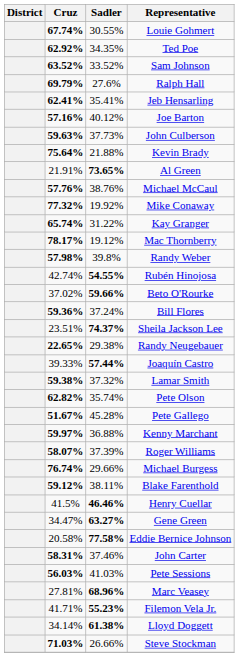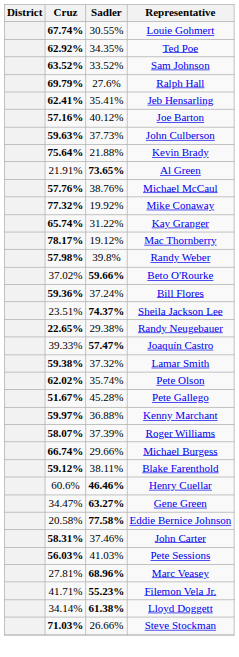 <table class="wikitable sortable">
 <tr>
 <th>District</th>
 <th>Cruz</th>
 <th>Sadler</th>
 <th>Representative</th>
 </tr>
 <tr align=center>
 <th></th>
 <td><strong>67.74%</strong></td>
 <td>30.55%</td>
 <td><a href='#'>Louie Gohmert</a></td>
 </tr>
 <tr align=center>
 <th></th>
 <td><strong>62.92%</strong></td>
 <td>34.35%</td>
 <td><a href='#'>Ted Poe</a></td>
 </tr>
 <tr align=center>
 <th></th>
 <td><strong>63.52%</strong></td>
 <td>33.52%</td>
 <td><a href='#'>Sam Johnson</a></td>
 </tr>
 <tr align=center>
 <th></th>
 <td><strong>69.79%</strong></td>
 <td>27.6%</td>
 <td><a href='#'>Ralph Hall</a></td>
 </tr>
 <tr align=center>
 <th></th>
 <td><strong>62.41%</strong></td>
 <td>35.41%</td>
 <td><a href='#'>Jeb Hensarling</a></td>
 </tr>
 <tr align=center>
 <th></th>
 <td><strong>57.16%</strong></td>
 <td>40.12%</td>
 <td><a href='#'>Joe Barton</a></td>
 </tr>
 <tr align=center>
 <th></th>
 <td><strong>59.63%</strong></td>
 <td>37.73%</td>
 <td><a href='#'>John Culberson</a></td>
 </tr>
 <tr align=center>
 <th></th>
 <td><strong>75.64%</strong></td>
 <td>21.88%</td>
 <td><a href='#'>Kevin Brady</a></td>
 </tr>
 <tr align=center>
 <th></th>
 <td>21.91%</td>
 <td><strong>73.65%</strong></td>
 <td><a href='#'>Al Green</a></td>
 </tr>
 <tr align=center>
 <th></th>
 <td><strong>57.76%</strong></td>
 <td>38.76%</td>
 <td><a href='#'>Michael McCaul</a></td>
 </tr>
 <tr align=center>
 <th></th>
 <td><strong>77.32%</strong></td>
 <td>19.92%</td>
 <td><a href='#'>Mike Conaway</a></td>
 </tr>
 <tr align=center>
 <th></th>
 <td><strong>65.74%</strong></td>
 <td>31.22%</td>
 <td><a href='#'>Kay Granger</a></td>
 </tr>
 <tr align=center>
 <th></th>
 <td><strong>78.17%</strong></td>
 <td>19.12%</td>
 <td><a href='#'>Mac Thornberry</a></td>
 </tr>
 <tr align=center>
 <th></th>
 <td><strong>57.98%</strong></td>
 <td>39.8%</td>
 <td><a href='#'>Randy Weber</a></td>
 </tr>
 <tr align=center>
 <th></th>
-<td>42.74%</td>
-<td><strong>54.55%</strong></td>
-<td><a href='#'>Rubén Hinojosa</a></td>
-</tr>
-<tr align=center>
-<th></th>
 <td>37.02%</td>
 <td><strong>59.66%</strong></td>
 <td><a href='#'>Beto O'Rourke</a></td>
 </tr>
 <tr align=center>
 <th></th>
 <td><strong>59.36%</strong></td>
 <td>37.24%</td>
 <td><a href='#'>Bill Flores</a></td>
 </tr>
 <tr align=center>
 <th></th>
 <td>23.51%</td>
 <td><strong>74.37%</strong></td>
 <td><a href='#'>Sheila Jackson Lee</a></td>
 </tr>
 <tr align=center>
 <th></th>
 <td><strong>22.65%</strong></td>
 <td>29.38%</td>
 <td><a href='#'>Randy Neugebauer</a></td>
 </tr>
 <tr align=center>
 <th></th>
 <td>39.33%</td>
-<td><strong>57.44%</strong></td>
+<td><strong>57.47%</strong></td>
 <td><a href='#'>Joaquín Castro</a></td>
 </tr>
 <tr align=center>
 <th></th>
 <td><strong>59.38%</strong></td>
 <td>37.32%</td>
 <td><a href='#'>Lamar Smith</a></td>
 </tr>
 <tr align=center>
 <th></th>
-<td><strong>62.82%</strong></td>
+<td><strong>62.02%</strong></td>
 <td>35.74%</td>
 <td><a href='#'>Pete Olson</a></td>
 </tr>
 <tr align=center>
 <th></th>
 <td><strong>51.67%</strong></td>
 <td>45.28%</td>
 <td><a href='#'>Pete Gallego</a></td>
 </tr>
 <tr align=center>
 <th></th>
 <td><strong>59.97%</strong></td>
 <td>36.88%</td>
 <td><a href='#'>Kenny Marchant</a></td>
 </tr>
 <tr align=center>
 <th></th>
 <td><strong>58.07%</strong></td>
 <td>37.39%</td>
 <td><a href='#'>Roger Williams</a></td>
 </tr>
 <tr align=center>
 <th></th>
-<td><strong>76.74%</strong></td>
+<td><strong>66.74%</strong></td>
 <td>29.66%</td>
 <td><a href='#'>Michael Burgess</a></td>
 </tr>
 <tr align=center>
 <th></th>
 <td><strong>59.12%</strong></td>
 <td>38.11%</td>
 <td><a href='#'>Blake Farenthold</a></td>
 </tr>
 <tr align=center>
 <th></th>
-<td>41.5%</td>
+<td>60.6%</td>
 <td><strong>46.46%</strong></td>
 <td><a href='#'>Henry Cuellar</a></td>
 </tr>
 <tr align=center>
 <th></th>
 <td>34.47%</td>
 <td><strong>63.27%</strong></td>
 <td><a href='#'>Gene Green</a></td>
 </tr>
 <tr align=center>
 <th></th>
 <td>20.58%</td>
 <td><strong>77.58%</strong></td>
 <td><a href='#'>Eddie Bernice Johnson</a></td>
 </tr>
 <tr align=center>
 <th></th>
 <td><strong>58.31%</strong></td>
 <td>37.46%</td>
 <td><a href='#'>John Carter</a></td>
 </tr>
 <tr align=center>
 <th></th>
 <td><strong>56.03%</strong></td>
 <td>41.03%</td>
 <td><a href='#'>Pete Sessions</a></td>
 </tr>
 <tr align=center>
 <th></th>
 <td>27.81%</td>
 <td><strong>68.96%</strong></td>
 <td><a href='#'>Marc Veasey</a></td>
 </tr>
 <tr align=center>
 <th></th>
 <td>41.71%</td>
 <td><strong>55.23%</strong></td>
 <td><a href='#'>Filemon Vela Jr.</a></td>
 </tr>
 <tr align=center>
 <th></th>
 <td>34.14%</td>
 <td><strong>61.38%</strong></td>
 <td><a href='#'>Lloyd Doggett</a></td>
 </tr>
 <tr align=center>
 <th></th>
 <td><strong>71.03%</strong></td>
 <td>26.66%</td>
 <td><a href='#'>Steve Stockman</a></td>
 </tr>
 <tr align=center>
 </tr>
 </table>
